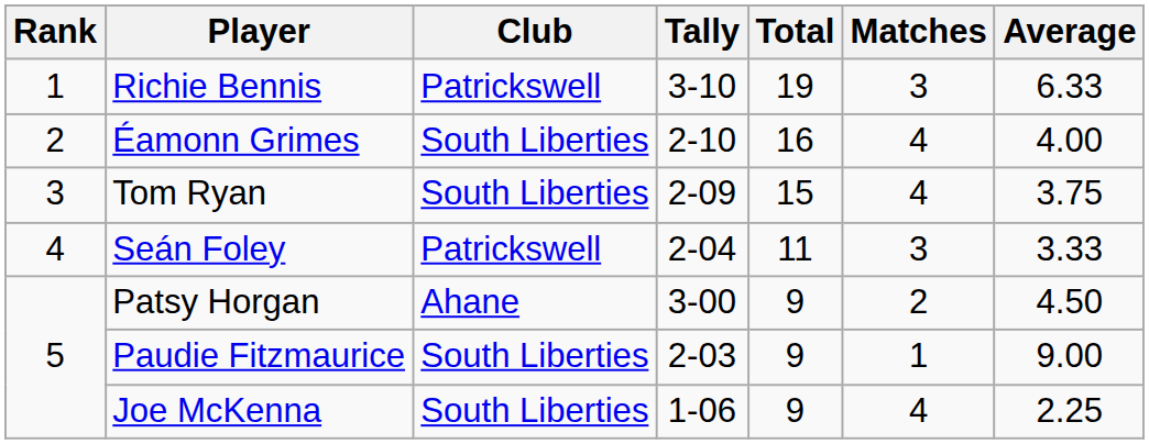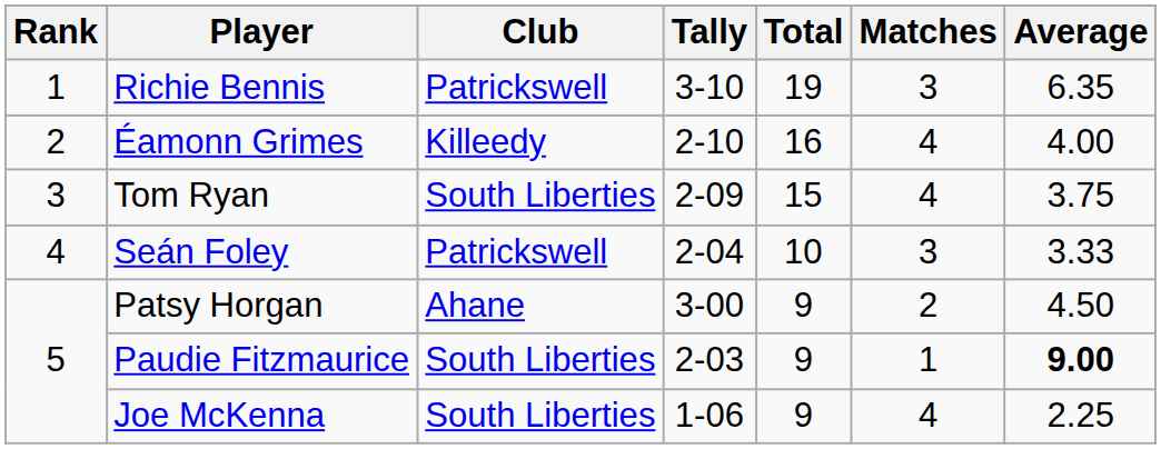 <table class="wikitable">
 <tr>
 <th>Rank</th>
 <th>Player</th>
 <th>Club</th>
 <th>Tally</th>
 <th>Total</th>
 <th>Matches</th>
 <th>Average</th>
 </tr>
 <tr>
 <td rowspan="1" style="text-align:center;">1</td>
 <td><a href='#'>Richie Bennis</a></td>
 <td><a href='#'>Patrickswell</a></td>
 <td align=center>3-10</td>
 <td align=center>19</td>
 <td align=center>3</td>
-<td align=center>6.33</td>
+<td align=center>6.35</td>
 </tr>
 <tr>
 <td rowspan="1" style="text-align:center;">2</td>
 <td><a href='#'>Éamonn Grimes</a></td>
-<td><a href='#'>South Liberties</a></td>
+<td><a href='#'>Killeedy</a></td>
 <td align=center>2-10</td>
 <td align=center>16</td>
 <td align=center>4</td>
 <td align=center>4.00</td>
 </tr>
 <tr>
 <td rowspan="1" style="text-align:center;">3</td>
 <td>Tom Ryan</td>
 <td><a href='#'>South Liberties</a></td>
 <td align=center>2-09</td>
 <td align=center>15</td>
 <td align=center>4</td>
 <td align=center>3.75</td>
 </tr>
 <tr>
 <td rowspan="1" style="text-align:center;">4</td>
 <td><a href='#'>Seán Foley</a></td>
 <td><a href='#'>Patrickswell</a></td>
 <td align=center>2-04</td>
-<td align=center>11</td>
+<td align=center>10</td>
 <td align=center>3</td>
 <td align=center>3.33</td>
 </tr>
 <tr>
 <td rowspan="3" style="text-align:center;">5</td>
 <td>Patsy Horgan</td>
 <td><a href='#'>Ahane</a></td>
 <td align=center>3-00</td>
 <td align=center>9</td>
 <td align=center>2</td>
 <td align=center>4.50</td>
 </tr>
 <tr>
 <td><a href='#'>Paudie Fitzmaurice</a></td>
 <td><a href='#'>South Liberties</a></td>
 <td align=center>2-03</td>
 <td align=center>9</td>
 <td align=center>1</td>
-<td align=center>9.00</td>
+<td align=center><strong>9.00</strong></td>
 </tr>
 <tr>
 <td><a href='#'>Joe McKenna</a></td>
 <td><a href='#'>South Liberties</a></td>
 <td align=center>1-06</td>
 <td align=center>9</td>
 <td align=center>4</td>
 <td align=center>2.25</td>
 </tr>
 </table>
